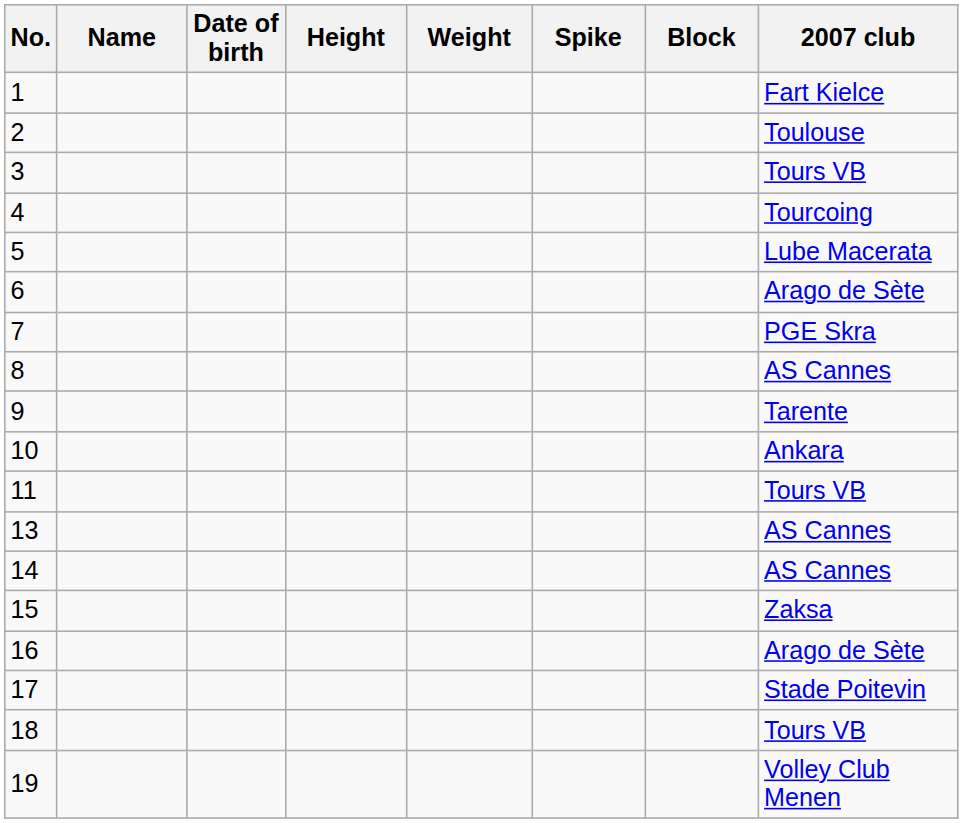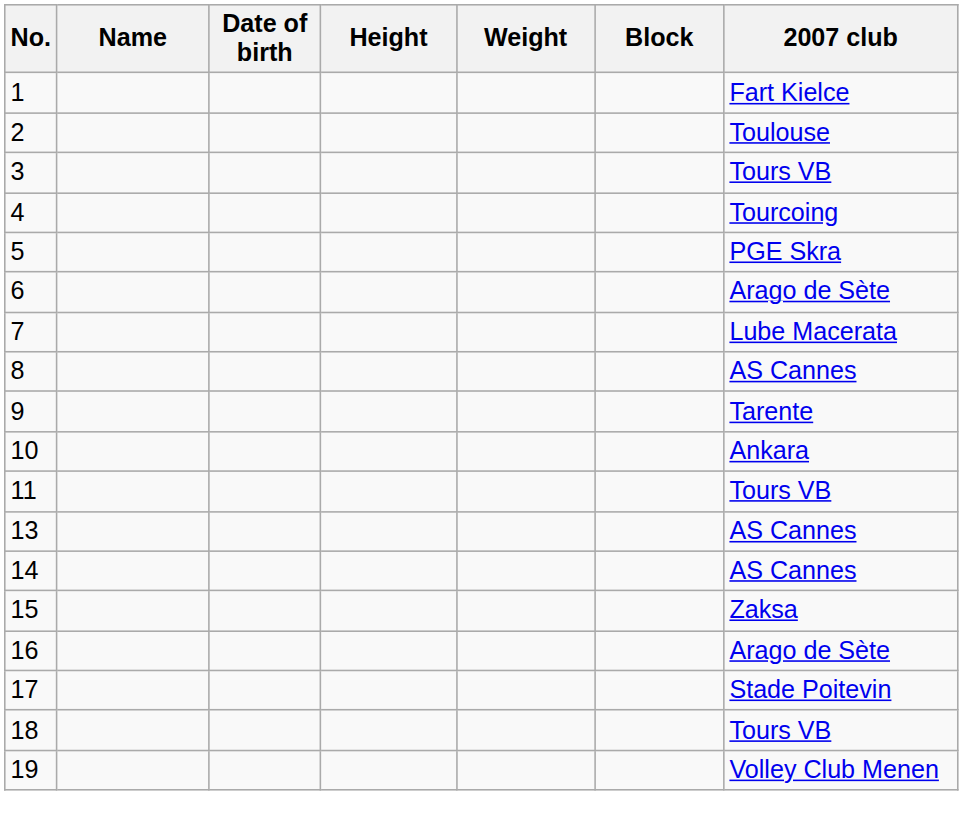 <table class="wikitable sortable" style=font-size:100%; text-align:center;>
 <tr>
 <th>No.</th>
 <th style=width:12em>Name</th>
 <th style=width:8em>Date of birth</th>
 <th style=width:9em>Height</th>
 <th style=width:9em>Weight</th>
-<th style=width:9em>Spike</th>
 <th style=width:9em>Block</th>
 <th style=width:19em>2007 club</th>
 </tr>
 <tr>
 <td>1</td>
 <td align=left></td>
 <td align=right></td>
-<td></td>
 <td></td>
 <td></td>
 <td></td>
 <td align=left><a href='#'>Fart Kielce</a></td>
 </tr>
 <tr>
 <td>2</td>
 <td align=left></td>
 <td align=right></td>
 <td></td>
 <td></td>
 <td></td>
-<td></td>
 <td align=left><a href='#'>Toulouse</a></td>
 </tr>
 <tr>
 <td>3</td>
 <td align=left></td>
 <td align=right></td>
-<td></td>
 <td></td>
 <td></td>
 <td></td>
 <td align=left><a href='#'>Tours VB</a></td>
 </tr>
 <tr>
 <td>4</td>
 <td align=left></td>
 <td align=right></td>
 <td></td>
 <td></td>
 <td></td>
-<td></td>
 <td align=left><a href='#'>Tourcoing</a></td>
 </tr>
 <tr>
 <td>5</td>
 <td align=left></td>
 <td align=right></td>
 <td></td>
 <td></td>
 <td></td>
-<td></td>
-<td align=left><a href='#'>Lube Macerata</a></td>
+<td align=left><a href='#'>PGE Skra</a></td>
 </tr>
 <tr>
 <td>6</td>
 <td align=left></td>
 <td align=right></td>
-<td></td>
 <td></td>
 <td></td>
 <td></td>
 <td align=left><a href='#'>Arago de Sète</a></td>
 </tr>
 <tr>
 <td>7</td>
 <td align=left></td>
 <td align=right></td>
 <td></td>
 <td></td>
 <td></td>
-<td></td>
-<td align=left><a href='#'>PGE Skra</a></td>
+<td align=left><a href='#'>Lube Macerata</a></td>
 </tr>
 <tr>
 <td>8</td>
 <td align=left></td>
 <td align=right></td>
-<td></td>
 <td></td>
 <td></td>
 <td></td>
 <td align=left><a href='#'>AS Cannes</a></td>
 </tr>
 <tr>
 <td>9</td>
 <td align=left></td>
 <td align=right></td>
 <td></td>
 <td></td>
 <td></td>
-<td></td>
 <td align=left><a href='#'>Tarente</a></td>
 </tr>
 <tr>
 <td>10</td>
 <td align=left></td>
 <td align=right></td>
-<td></td>
 <td></td>
 <td></td>
 <td></td>
 <td align=left><a href='#'>Ankara</a></td>
 </tr>
 <tr>
 <td>11</td>
 <td align=left></td>
 <td align=right></td>
 <td></td>
 <td></td>
 <td></td>
-<td></td>
 <td align=left><a href='#'>Tours VB</a></td>
 </tr>
 <tr>
 <td>13</td>
 <td align=left></td>
 <td align=right></td>
-<td></td>
 <td></td>
 <td></td>
 <td></td>
 <td align=left><a href='#'>AS Cannes</a></td>
 </tr>
 <tr>
 <td>14</td>
 <td align=left></td>
 <td align=right></td>
 <td></td>
 <td></td>
 <td></td>
-<td></td>
 <td align=left><a href='#'>AS Cannes</a></td>
 </tr>
 <tr>
 <td>15</td>
 <td align=left></td>
 <td align=right></td>
-<td></td>
 <td></td>
 <td></td>
 <td></td>
 <td align=left><a href='#'>Zaksa</a></td>
 </tr>
 <tr>
 <td>16</td>
 <td align=left></td>
 <td align=right></td>
 <td></td>
 <td></td>
 <td></td>
-<td></td>
 <td align=left><a href='#'>Arago de Sète</a></td>
 </tr>
 <tr>
 <td>17</td>
 <td align=left></td>
 <td align=right></td>
-<td></td>
 <td></td>
 <td></td>
 <td></td>
 <td align=left><a href='#'>Stade Poitevin</a></td>
 </tr>
 <tr>
 <td>18</td>
 <td align=left></td>
 <td align=right></td>
 <td></td>
 <td></td>
 <td></td>
-<td></td>
 <td align=left><a href='#'>Tours VB</a></td>
 </tr>
 <tr>
 <td>19</td>
 <td align=left></td>
 <td align=right></td>
 <td></td>
 <td></td>
 <td></td>
-<td></td>
 <td align=left><a href='#'>Volley Club Menen</a></td>
 </tr>
 </table>
